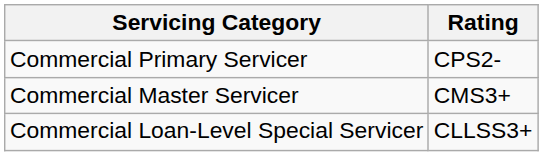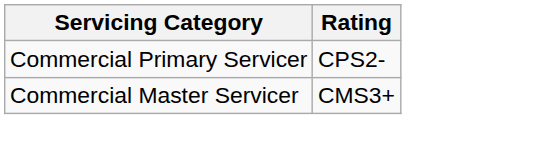 <table class="wikitable">
 <tr>
 <th>Servicing Category</th>
 <th>Rating</th>
 </tr>
 <tr>
 <td>Commercial Primary Servicer</td>
 <td>CPS2-</td>
 </tr>
 <tr>
 <td>Commercial Master Servicer</td>
 <td>CMS3+</td>
 </tr>
-<tr>
-<td>Commercial Loan-Level Special Servicer</td>
-<td>CLLSS3+</td>
-</tr>
 </table>
